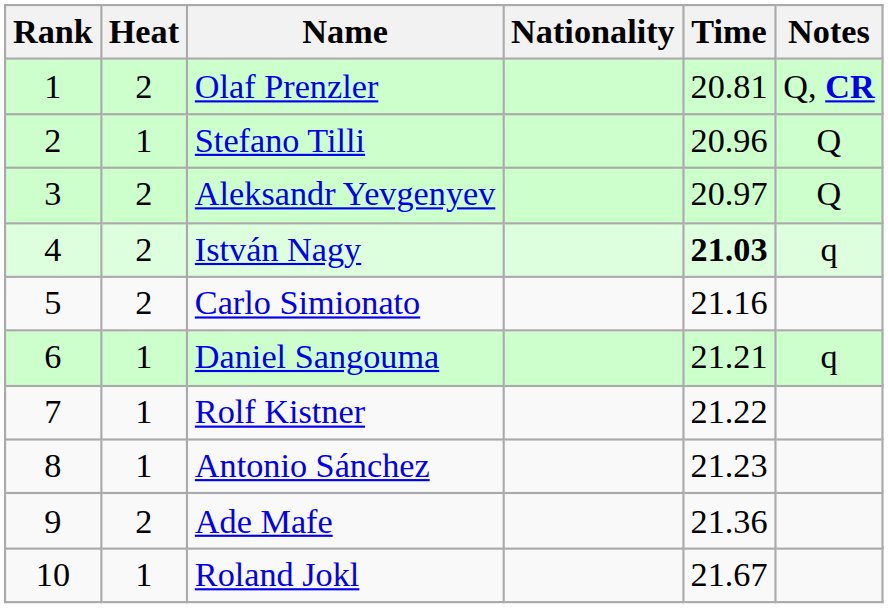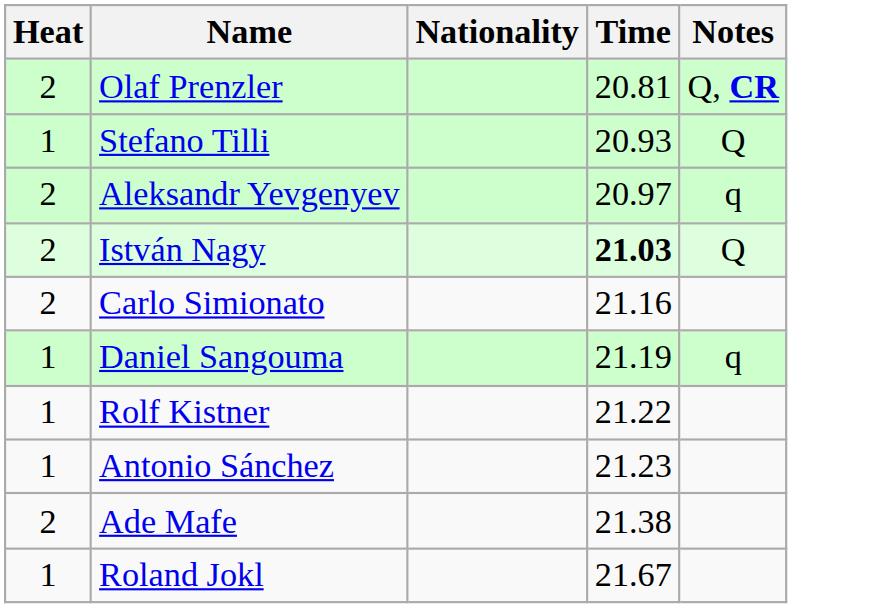 <table class="wikitable sortable" style="text-align:center">
 <tr>
-<th>Rank</th>
 <th>Heat</th>
 <th>Name</th>
 <th>Nationality</th>
 <th>Time</th>
 <th>Notes</th>
 </tr>
 <tr bgcolor=ccffcc>
-<td>1</td>
 <td>2</td>
 <td align="left"><a href='#'>Olaf Prenzler</a></td>
 <td align=left></td>
 <td>20.81</td>
 <td>Q, <strong><a href='#'>CR</a></strong></td>
 </tr>
 <tr bgcolor=ccffcc>
-<td>2</td>
 <td>1</td>
 <td align="left"><a href='#'>Stefano Tilli</a></td>
 <td align=left></td>
-<td>20.96</td>
+<td>20.93</td>
 <td>Q</td>
 </tr>
 <tr bgcolor=ccffcc>
-<td>3</td>
 <td>2</td>
 <td align="left"><a href='#'>Aleksandr Yevgenyev</a></td>
 <td align=left></td>
 <td>20.97</td>
-<td>Q</td>
+<td>q</td>
 </tr>
 <tr bgcolor=ddffdd>
-<td>4</td>
 <td>2</td>
 <td align="left"><a href='#'>István Nagy</a></td>
 <td align=left></td>
 <td><strong>21.03</strong></td>
-<td>q</td>
+<td>Q</td>
 </tr>
 <tr>
-<td>5</td>
 <td>2</td>
 <td align="left"><a href='#'>Carlo Simionato</a></td>
 <td align=left></td>
 <td>21.16</td>
 <td></td>
 </tr>
 <tr bgcolor=ccffcc>
-<td>6</td>
 <td>1</td>
 <td align="left"><a href='#'>Daniel Sangouma</a></td>
 <td align=left></td>
-<td>21.21</td>
+<td>21.19</td>
 <td>q</td>
 </tr>
 <tr>
-<td>7</td>
 <td>1</td>
 <td align="left"><a href='#'>Rolf Kistner</a></td>
 <td align=left></td>
 <td>21.22</td>
 <td></td>
 </tr>
 <tr>
-<td>8</td>
 <td>1</td>
 <td align="left"><a href='#'>Antonio Sánchez</a></td>
 <td align=left></td>
 <td>21.23</td>
 <td></td>
 </tr>
 <tr>
-<td>9</td>
 <td>2</td>
 <td align="left"><a href='#'>Ade Mafe</a></td>
 <td align=left></td>
-<td>21.36</td>
+<td>21.38</td>
 <td></td>
 </tr>
 <tr>
-<td>10</td>
 <td>1</td>
 <td align="left"><a href='#'>Roland Jokl</a></td>
 <td align=left></td>
 <td>21.67</td>
 <td></td>
 </tr>
 </table>
